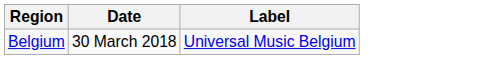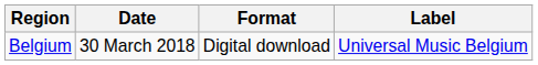 <table class="wikitable">
 <tr>
 <th>Region</th>
 <th>Date</th>
+<th>Format</th>
 <th>Label</th>
 </tr>
 <tr>
 <td><a href='#'>Belgium</a></td>
 <td>30 March 2018</td>
+<td>Digital download</td>
 <td><a href='#'>Universal Music Belgium</a></td>
 </tr>
 </table>
